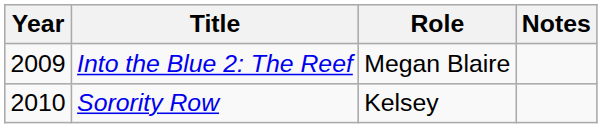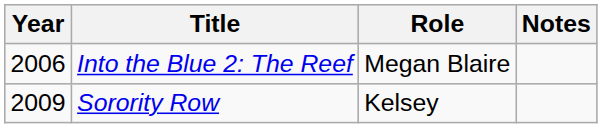 <table class="wikitable">
 <tr>
 <th>Year</th>
 <th>Title</th>
 <th>Role</th>
 <th>Notes</th>
 </tr>
 <tr>
-<td>2009</td>
+<td>2006</td>
 <td><em><a href='#'>Into the Blue 2: The Reef</a></em></td>
 <td>Megan Blaire</td>
 <td></td>
 </tr>
 <tr>
-<td>2010</td>
+<td>2009</td>
 <td><em><a href='#'>Sorority Row</a></em></td>
 <td>Kelsey</td>
 <td></td>
 </tr>
 </table>
